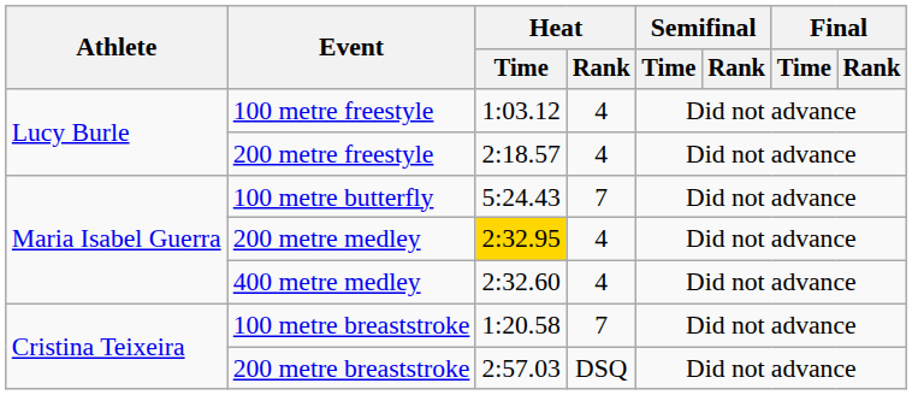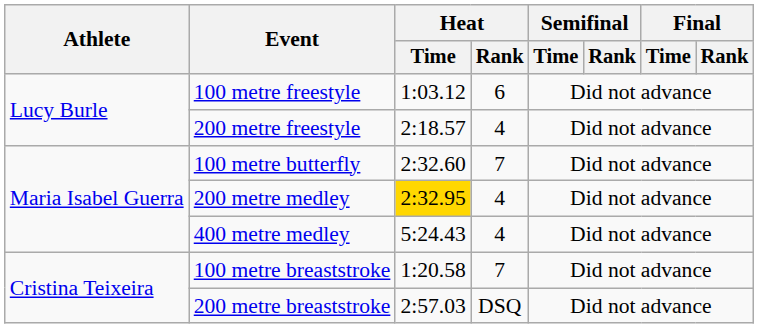 <table class=wikitable style="font-size:90%">
 <tr>
 <th rowspan="2">Athlete</th>
 <th rowspan="2">Event</th>
 <th colspan="2">Heat</th>
 <th colspan="2">Semifinal</th>
 <th colspan="2">Final</th>
 </tr>
 <tr style="font-size:95%">
 <th>Time</th>
 <th>Rank</th>
 <th>Time</th>
 <th>Rank</th>
 <th>Time</th>
 <th>Rank</th>
 </tr>
 <tr align=center>
 <td style="text-align:left;" rowspan="2"><a href='#'>Lucy Burle</a></td>
 <td style="text-align:left;"><a href='#'>100 metre freestyle</a></td>
 <td>1:03.12</td>
-<td>4</td>
+<td>6</td>
 <td colspan=4>Did not advance</td>
 </tr>
 <tr align=center>
 <td style="text-align:left;"><a href='#'>200 metre freestyle</a></td>
 <td>2:18.57</td>
 <td>4</td>
 <td colspan=4>Did not advance</td>
 </tr>
 <tr align=center>
 <td style="text-align:left;" rowspan="3"><a href='#'>Maria Isabel Guerra</a></td>
 <td style="text-align:left;"><a href='#'>100 metre butterfly</a></td>
-<td>5:24.43</td>
+<td>2:32.60</td>
 <td>7</td>
 <td colspan=4>Did not advance</td>
 </tr>
 <tr align=center>
 <td align=left><a href='#'>200 metre medley</a></td>
 <td style="background: gold;">2:32.95</td>
 <td>4</td>
 <td colspan=4>Did not advance</td>
 </tr>
 <tr align=center>
 <td align=left><a href='#'>400 metre medley</a></td>
-<td>2:32.60</td>
+<td>5:24.43</td>
 <td>4</td>
 <td colspan=4>Did not advance</td>
 </tr>
 <tr align=center>
 <td style="text-align:left;" rowspan="2"><a href='#'>Cristina Teixeira</a></td>
 <td align=left><a href='#'>100 metre breaststroke</a></td>
 <td>1:20.58</td>
 <td>7</td>
 <td colspan=4>Did not advance</td>
 </tr>
 <tr align=center>
 <td align=left><a href='#'>200 metre breaststroke</a></td>
 <td>2:57.03</td>
 <td>DSQ</td>
 <td colspan=4>Did not advance</td>
 </tr>
 </table>
